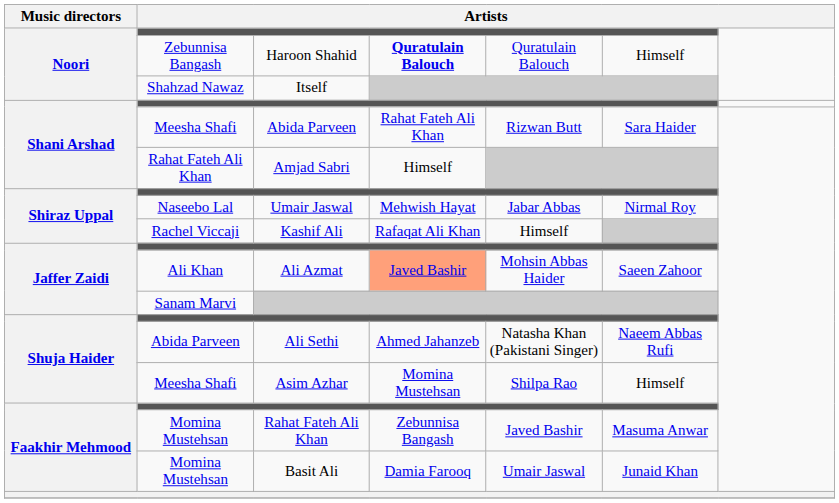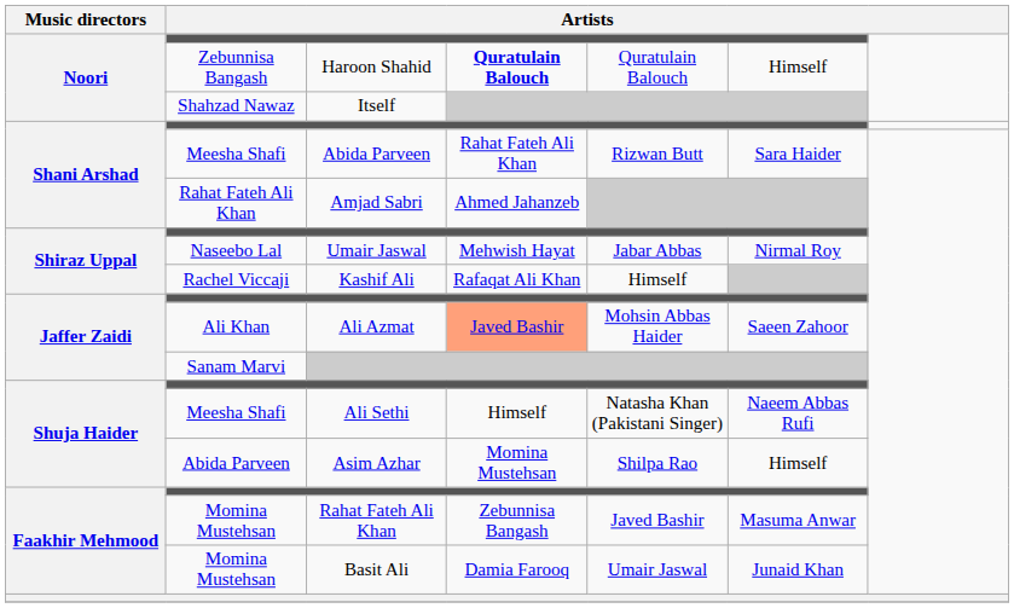 <table class="wikitable" style="text-align:center; width:100%;">
 <tr>
 <th scope="col" style="width:16%;">Music directors</th>
 <th scope="col" style="width:84%;" colspan="8">Artists</th>
 </tr>
 <tr>
 <th rowspan="3"><a href='#'>Noori</a></th>
 <td colspan="5" style="background:#555;"></td>
 </tr>
 <tr>
 <td width="14%"><a href='#'>Zebunnisa Bangash</a></td>
 <td width="14%">Haroon Shahid</td>
 <td width="14%"><strong><a href='#'>Quratulain Balouch</a></strong></td>
 <td width="14%"><a href='#'>Quratulain Balouch</a></td>
 <td width="14%">Himself</td>
 </tr>
 <tr>
 <td width="14%"><a href='#'>Shahzad Nawaz</a></td>
 <td width="14%">Itself</td>
 <td style="background:#ccc;" colspan="3"></td>
 </tr>
 <tr>
 <th rowspan="3"><a href='#'>Shani Arshad</a></th>
 <td colspan="5" style="background:#555;"></td>
 <td></td>
 </tr>
 <tr>
 <td width="14%"><a href='#'>Meesha Shafi</a></td>
 <td width="14%"><a href='#'>Abida Parveen</a></td>
 <td width="14%"><a href='#'>Rahat Fateh Ali Khan</a></td>
 <td width="14%"><a href='#'>Rizwan Butt</a></td>
 <td width="14%"><a href='#'>Sara Haider</a></td>
 </tr>
 <tr>
 <td width="14%"><a href='#'>Rahat Fateh Ali Khan</a></td>
 <td width="14%"><a href='#'>Amjad Sabri</a></td>
-<td width="14%">Himself</td>
+<td width="14%"><a href='#'>Ahmed Jahanzeb</a></td>
 <td style="background:#ccc;" colspan="2"></td>
 </tr>
 <tr>
 <th rowspan="3"><a href='#'>Shiraz Uppal</a></th>
 <td colspan="5" style="background:#555;"></td>
 </tr>
 <tr>
 <td width="14%"><a href='#'>Naseebo Lal</a></td>
 <td width="14%"><a href='#'>Umair Jaswal</a></td>
 <td width="14%"><a href='#'>Mehwish Hayat</a></td>
 <td width="14%"><a href='#'>Jabar Abbas</a></td>
 <td width="14%"><a href='#'>Nirmal Roy</a></td>
 </tr>
 <tr>
 <td width="14%"><a href='#'>Rachel Viccaji</a></td>
 <td width="14%"><a href='#'>Kashif Ali</a></td>
 <td width="14%"><a href='#'>Rafaqat Ali Khan</a></td>
 <td width="14%">Himself</td>
 <td style="background:#ccc;" colspan="1"></td>
 </tr>
 <tr>
 <th rowspan="3"><a href='#'>Jaffer Zaidi</a></th>
 <td colspan="5" style="background:#555;"></td>
 </tr>
 <tr>
 <td width="14%"><a href='#'>Ali Khan</a></td>
 <td width="14%"><a href='#'>Ali Azmat</a></td>
 <td width="14%" style="background: lightsalmon;"><a href='#'>Javed Bashir</a></td>
 <td width="14%"><a href='#'>Mohsin Abbas Haider</a></td>
 <td width="14%"><a href='#'>Saeen Zahoor</a></td>
 </tr>
 <tr>
 <td width="14%"><a href='#'>Sanam Marvi</a></td>
 <td style="background:#ccc;" colspan="4"></td>
 </tr>
 <tr>
 <th rowspan="3"><a href='#'>Shuja Haider</a></th>
 <td colspan="5" style="background:#555;"></td>
 </tr>
 <tr>
-<td width="14%"><a href='#'>Abida Parveen</a></td>
+<td width="14%"><a href='#'>Meesha Shafi</a></td>
 <td width="14%"><a href='#'>Ali Sethi</a></td>
-<td width="14%"><a href='#'>Ahmed Jahanzeb</a></td>
+<td width="14%">Himself</td>
 <td width="14%">Natasha Khan (Pakistani Singer)</td>
 <td width="14%"><a href='#'>Naeem Abbas Rufi</a></td>
 </tr>
 <tr>
-<td width="14%"><a href='#'>Meesha Shafi</a></td>
+<td width="14%"><a href='#'>Abida Parveen</a></td>
 <td width="14%"><a href='#'>Asim Azhar</a></td>
 <td width="14%"><a href='#'>Momina Mustehsan</a></td>
 <td width="14%"><a href='#'>Shilpa Rao</a></td>
 <td width="14%">Himself</td>
 </tr>
 <tr>
 <th rowspan="3"><a href='#'>Faakhir Mehmood</a></th>
 <td colspan="5" style="background:#555;"></td>
 </tr>
 <tr>
 <td width="14%"><a href='#'>Momina Mustehsan</a></td>
 <td width="14%"><a href='#'>Rahat Fateh Ali Khan</a></td>
 <td width="14%"><a href='#'>Zebunnisa Bangash</a></td>
 <td width="14%"><a href='#'>Javed Bashir</a></td>
 <td width="14%"><a href='#'>Masuma Anwar</a></td>
 </tr>
 <tr>
 <td width="14%"><a href='#'>Momina Mustehsan</a></td>
 <td width="14%">Basit Ali</td>
 <td width="14%"><a href='#'>Damia Farooq</a></td>
 <td width="14%"><a href='#'>Umair Jaswal</a></td>
 <td width="14%"><a href='#'>Junaid Khan</a></td>
 </tr>
 <tr>
 <th style="font-size:90%; line-height:12px;" colspan="7"><small></small></th>
 </tr>
 <tr>
 </tr>
 </table>
